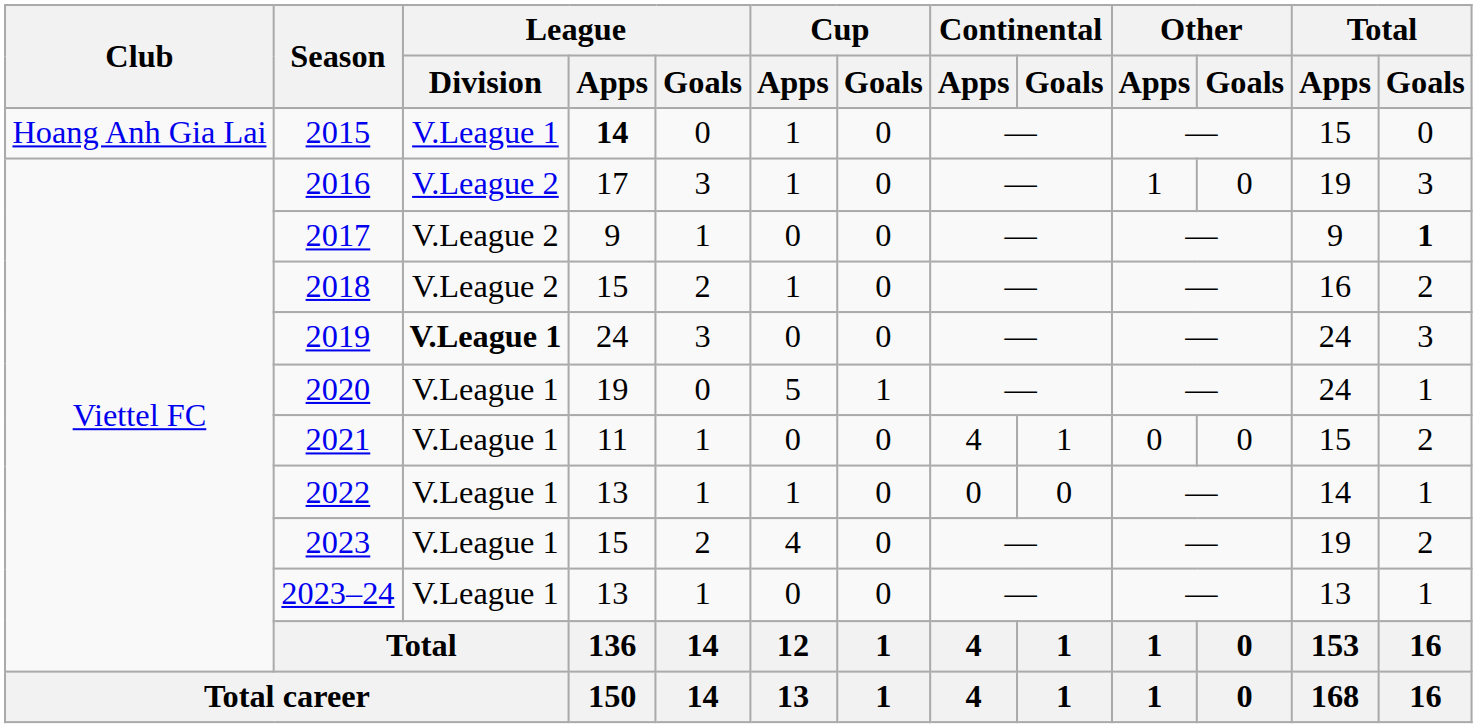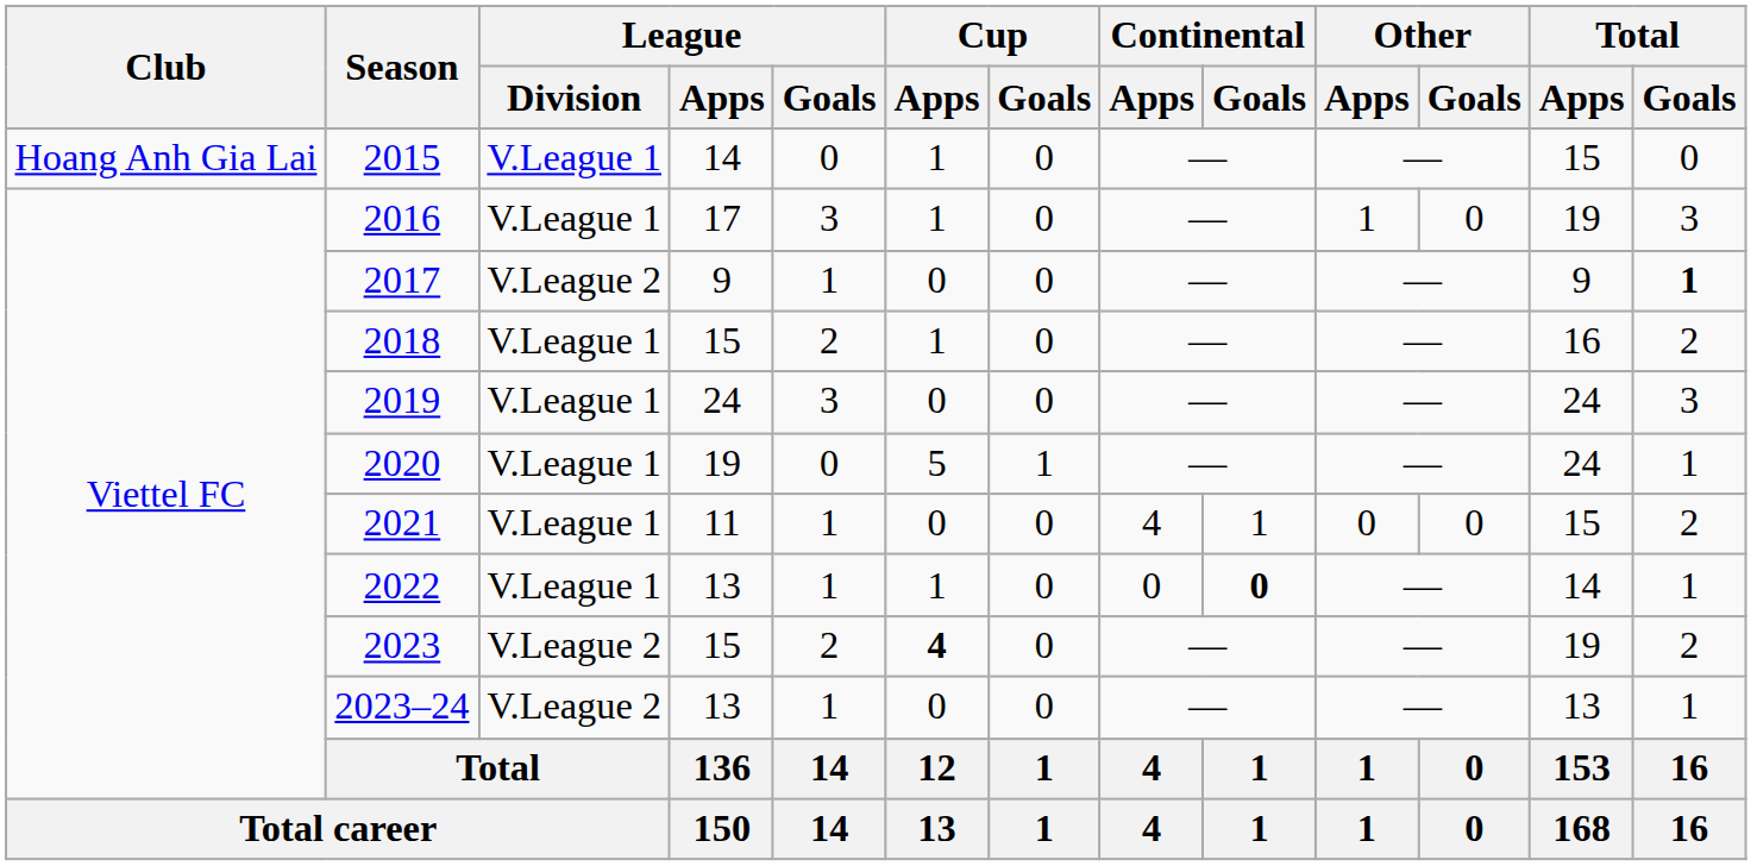 <table class="wikitable" style="text-align:center">
 <tr>
 <th rowspan=2>Club</th>
 <th rowspan=2>Season</th>
 <th colspan=3>League</th>
 <th colspan=2>Cup</th>
 <th colspan=2>Continental</th>
 <th colspan=2>Other</th>
 <th colspan=2>Total</th>
 </tr>
 <tr>
 <th>Division</th>
 <th>Apps</th>
 <th>Goals</th>
 <th>Apps</th>
 <th>Goals</th>
 <th>Apps</th>
 <th>Goals</th>
 <th>Apps</th>
 <th>Goals</th>
 <th>Apps</th>
 <th>Goals</th>
 </tr>
 <tr>
 <td><a href='#'>Hoang Anh Gia Lai</a></td>
 <td><a href='#'>2015</a></td>
 <td><a href='#'>V.League 1</a></td>
-<td><strong>14</strong></td>
+<td>14</td>
 <td>0</td>
 <td>1</td>
 <td>0</td>
 <td colspan=2>—</td>
 <td colspan=2>—</td>
 <td>15</td>
 <td>0</td>
 </tr>
 <tr>
 <td rowspan=10><a href='#'>Viettel FC</a></td>
 <td><a href='#'>2016</a></td>
-<td><a href='#'>V.League 2</a></td>
+<td>V.League 1</td>
 <td>17</td>
 <td>3</td>
 <td>1</td>
 <td>0</td>
 <td colspan=2>—</td>
 <td>1</td>
 <td>0</td>
 <td>19</td>
 <td>3</td>
 </tr>
 <tr>
 <td><a href='#'>2017</a></td>
 <td>V.League 2</td>
 <td>9</td>
 <td>1</td>
 <td>0</td>
 <td>0</td>
 <td colspan=2>—</td>
 <td colspan=2>—</td>
 <td>9</td>
 <td><strong>1</strong></td>
 </tr>
 <tr>
 <td><a href='#'>2018</a></td>
-<td>V.League 2</td>
+<td>V.League 1</td>
 <td>15</td>
 <td>2</td>
 <td>1</td>
 <td>0</td>
 <td colspan=2>—</td>
 <td colspan=2>—</td>
 <td>16</td>
 <td>2</td>
 </tr>
 <tr>
 <td><a href='#'>2019</a></td>
-<td><strong>V.League 1</strong></td>
+<td>V.League 1</td>
 <td>24</td>
 <td>3</td>
 <td>0</td>
 <td>0</td>
 <td colspan=2>—</td>
 <td colspan=2>—</td>
 <td>24</td>
 <td>3</td>
 </tr>
 <tr>
 <td><a href='#'>2020</a></td>
 <td>V.League 1</td>
 <td>19</td>
 <td>0</td>
 <td>5</td>
 <td>1</td>
 <td colspan=2>—</td>
 <td colspan=2>—</td>
 <td>24</td>
 <td>1</td>
 </tr>
 <tr>
 <td><a href='#'>2021</a></td>
 <td>V.League 1</td>
 <td>11</td>
 <td>1</td>
 <td>0</td>
 <td>0</td>
 <td>4</td>
 <td>1</td>
 <td>0</td>
 <td>0</td>
 <td>15</td>
 <td>2</td>
 </tr>
 <tr>
 <td><a href='#'>2022</a></td>
 <td>V.League 1</td>
 <td>13</td>
 <td>1</td>
 <td>1</td>
 <td>0</td>
 <td>0</td>
-<td>0</td>
+<td><strong>0</strong></td>
 <td colspan=2>—</td>
 <td>14</td>
 <td>1</td>
 </tr>
 <tr>
 <td><a href='#'>2023</a></td>
-<td>V.League 1</td>
+<td>V.League 2</td>
 <td>15</td>
 <td>2</td>
-<td>4</td>
+<td><strong>4</strong></td>
 <td>0</td>
 <td colspan=2>—</td>
 <td colspan=2>—</td>
 <td>19</td>
 <td>2</td>
 </tr>
 <tr>
 <td><a href='#'>2023–24</a></td>
-<td>V.League 1</td>
+<td>V.League 2</td>
 <td>13</td>
 <td>1</td>
 <td>0</td>
 <td>0</td>
 <td colspan=2>—</td>
 <td colspan=2>—</td>
 <td>13</td>
 <td>1</td>
 </tr>
 <tr>
 <th colspan=2>Total</th>
 <th>136</th>
 <th>14</th>
 <th>12</th>
 <th>1</th>
 <th>4</th>
 <th>1</th>
 <th>1</th>
 <th>0</th>
 <th>153</th>
 <th>16</th>
 </tr>
 <tr>
 <th colspan=3>Total career</th>
 <th>150</th>
 <th>14</th>
 <th>13</th>
 <th>1</th>
 <th>4</th>
 <th>1</th>
 <th>1</th>
 <th>0</th>
 <th>168</th>
 <th>16</th>
 </tr>
 </table>
